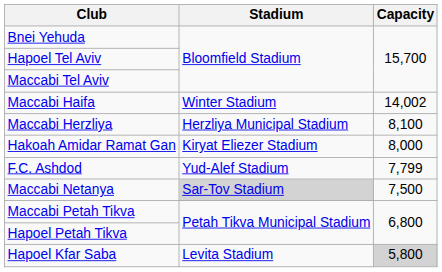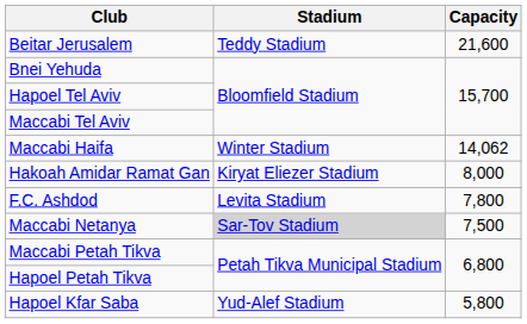 <table class="wikitable sortable">
 <tr>
 <th>Club</th>
 <th>Stadium</th>
 <th>Capacity</th>
+</tr>
+<tr>
+<td><a href='#'>Beitar Jerusalem</a></td>
+<td><a href='#'>Teddy Stadium</a></td>
+<td align="center">21,600</td>
 </tr>
 <tr>
 <td><a href='#'>Bnei Yehuda</a></td>
 <td rowspan="3"><a href='#'>Bloomfield Stadium</a></td>
 <td rowspan="3" align="center">15,700</td>
 </tr>
 <tr>
 <td><a href='#'>Hapoel Tel Aviv</a></td>
 </tr>
 <tr>
 <td><a href='#'>Maccabi Tel Aviv</a></td>
 </tr>
 <tr>
 <td><a href='#'>Maccabi Haifa</a></td>
 <td><a href='#'>Winter Stadium</a></td>
-<td align="center">14,002</td>
-</tr>
-<tr>
-<td><a href='#'>Maccabi Herzliya</a></td>
-<td><a href='#'>Herzliya Municipal Stadium</a></td>
-<td align="center">8,100</td>
+<td align="center">14,062</td>
 </tr>
 <tr>
 <td><a href='#'>Hakoah Amidar Ramat Gan</a></td>
 <td><a href='#'>Kiryat Eliezer Stadium</a></td>
 <td align="center">8,000</td>
 </tr>
 <tr>
 <td><a href='#'>F.C. Ashdod</a></td>
-<td><a href='#'>Yud-Alef Stadium</a></td>
-<td align="center">7,799</td>
+<td><a href='#'>Levita Stadium</a></td>
+<td align="center">7,800</td>
 </tr>
 <tr>
 <td><a href='#'>Maccabi Netanya</a></td>
 <td style="background: lightgrey;"><a href='#'>Sar-Tov Stadium</a></td>
 <td align="center">7,500</td>
 </tr>
 <tr>
 <td><a href='#'>Maccabi Petah Tikva</a></td>
 <td rowspan="2"><a href='#'>Petah Tikva Municipal Stadium</a></td>
 <td rowspan="2" align="center">6,800</td>
 </tr>
 <tr>
 <td><a href='#'>Hapoel Petah Tikva</a></td>
 </tr>
 <tr>
 <td><a href='#'>Hapoel Kfar Saba</a></td>
-<td><a href='#'>Levita Stadium</a></td>
-<td align="center" style="background: lightgrey;">5,800</td>
+<td><a href='#'>Yud-Alef Stadium</a></td>
+<td align="center">5,800</td>
 </tr>
 </table>
